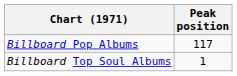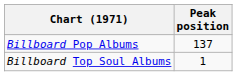 <table class="wikitable">
 <tr>
 <th>Chart (1971)</th>
 <th>Peak<br>position</th>
 </tr>
 <tr>
 <td><a href='#'><em>Billboard</em> Pop Albums</a></td>
-<td align=center>117</td>
+<td align=center>137</td>
 </tr>
 <tr>
 <td><em>Billboard</em> <a href='#'>Top Soul Albums</a></td>
 <td align=center>1</td>
 </tr>
 </table>
